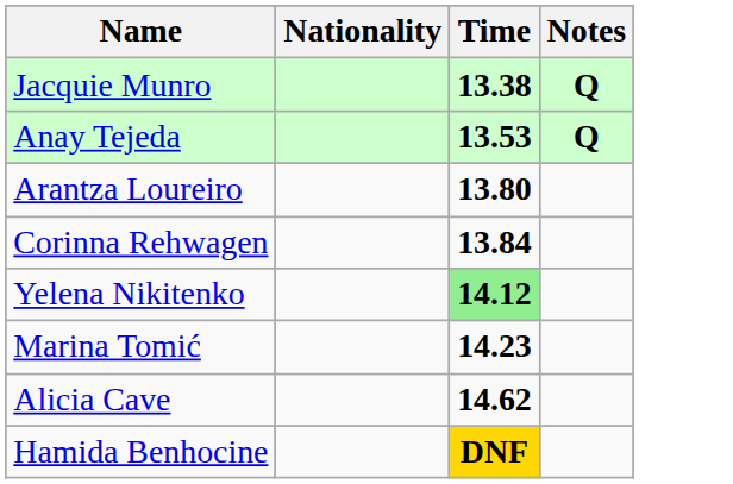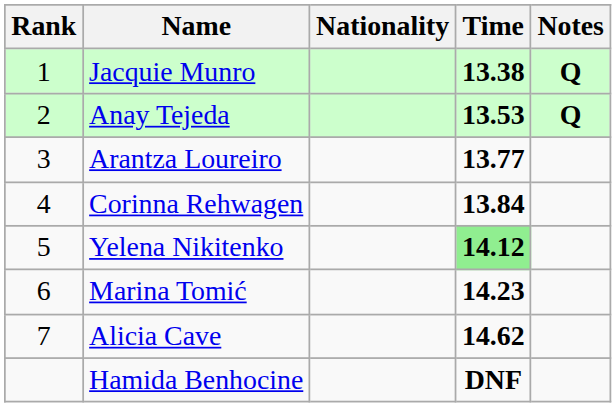 <table class="wikitable sortable" style="text-align:center">
 <tr>
+<th>Rank</th>
 <th>Name</th>
 <th>Nationality</th>
 <th>Time</th>
 <th>Notes</th>
 </tr>
 <tr bgcolor=ccffcc>
+<td>1</td>
 <td align=left><a href='#'>Jacquie Munro</a></td>
 <td align=left></td>
 <td><strong>13.38</strong></td>
 <td><strong>Q</strong></td>
 </tr>
 <tr bgcolor=ccffcc>
+<td>2</td>
 <td align=left><a href='#'>Anay Tejeda</a></td>
 <td align=left></td>
 <td><strong>13.53</strong></td>
 <td><strong>Q</strong></td>
 </tr>
 <tr>
+<td>3</td>
 <td align=left><a href='#'>Arantza Loureiro</a></td>
 <td align=left></td>
-<td><strong>13.80</strong></td>
+<td><strong>13.77</strong></td>
 <td></td>
 </tr>
 <tr>
+<td>4</td>
 <td align=left><a href='#'>Corinna Rehwagen</a></td>
 <td align=left></td>
 <td><strong>13.84</strong></td>
 <td></td>
 </tr>
 <tr>
+<td>5</td>
 <td align=left><a href='#'>Yelena Nikitenko</a></td>
 <td align=left></td>
 <td style="background: lightgreen;"><strong>14.12</strong></td>
 <td></td>
 </tr>
 <tr>
+<td>6</td>
 <td align=left><a href='#'>Marina Tomić</a></td>
 <td align=left></td>
 <td><strong>14.23</strong></td>
 <td></td>
 </tr>
 <tr>
+<td>7</td>
 <td align=left><a href='#'>Alicia Cave</a></td>
 <td align=left></td>
 <td><strong>14.62</strong></td>
 <td></td>
 </tr>
 <tr>
+<td></td>
 <td align=left><a href='#'>Hamida Benhocine</a></td>
 <td align=left></td>
-<td style="background: gold;"><strong>DNF</strong></td>
+<td><strong>DNF</strong></td>
 <td></td>
 </tr>
 </table>
